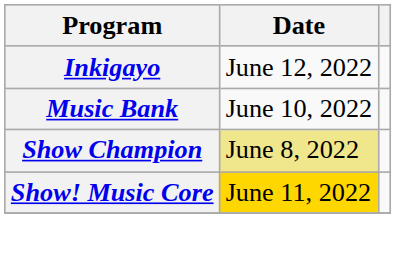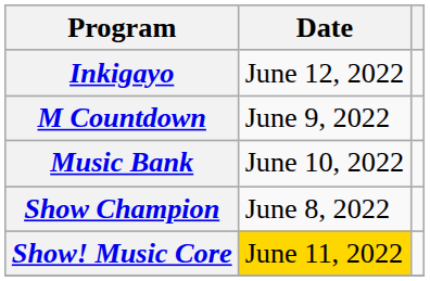 <table class="wikitable plainrowheaders sortable">
 <tr>
 <th scope="col">Program </th>
 <th scope="col">Date</th>
 <th scope="col" class="unsortable"></th>
 </tr>
 <tr>
 <th scope="row" style="text-align:center"><em><a href='#'>Inkigayo</a></em></th>
 <td>June 12, 2022</td>
 <td style="text-align:center"></td>
 </tr>
 <tr>
+<th scope="row" style="text-align:center"><em><a href='#'>M Countdown</a></em></th>
+<td>June 9, 2022</td>
+<td style="text-align:center"></td>
+</tr>
+<tr>
 <th scope="row" style="text-align:center"><em><a href='#'>Music Bank</a></em></th>
 <td>June 10, 2022</td>
 <td style="text-align:center"></td>
 </tr>
 <tr>
 <th scope="row" style="text-align:center"><em><a href='#'>Show Champion</a></em></th>
-<td style="background: khaki;">June 8, 2022</td>
+<td>June 8, 2022</td>
 <td style="text-align:center"></td>
 </tr>
 <tr>
 <th scope="row" style="text-align:center"><em><a href='#'>Show! Music Core</a></em></th>
 <td style="background: gold;">June 11, 2022</td>
 <td style="text-align:center"></td>
 </tr>
 <tr>
 </tr>
 </table>
